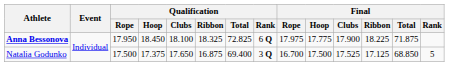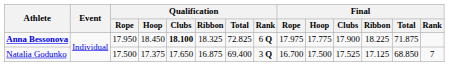 <table class=wikitable style="font-size:90%">
 <tr>
 <th rowspan=2>Athlete</th>
 <th rowspan=2>Event</th>
 <th colspan=6>Qualification</th>
 <th colspan=6>Final</th>
 </tr>
 <tr style="font-size:95%">
 <th>Rope</th>
 <th>Hoop</th>
 <th>Clubs</th>
 <th>Ribbon</th>
 <th>Total</th>
 <th>Rank</th>
 <th>Rope</th>
 <th>Hoop</th>
 <th>Clubs</th>
 <th>Ribbon</th>
 <th>Total</th>
 <th>Rank</th>
 </tr>
 <tr align=center>
 <td align=left><strong><a href='#'>Anna Bessonova</a></strong></td>
 <td align=left rowspan=2><a href='#'>Individual</a></td>
 <td>17.950</td>
 <td>18.450</td>
-<td>18.100</td>
+<td><strong>18.100</strong></td>
 <td>18.325</td>
 <td>72.825</td>
 <td>6 <strong>Q</strong></td>
 <td>17.975</td>
 <td>17.775</td>
 <td>17.900</td>
 <td>18.225</td>
 <td>71.875</td>
 <td></td>
 </tr>
 <tr align=center>
 <td align=left><a href='#'>Natalia Godunko</a></td>
 <td>17.500</td>
 <td>17.375</td>
 <td>17.650</td>
 <td>16.875</td>
 <td>69.400</td>
 <td>3 <strong>Q</strong></td>
 <td>16.700</td>
 <td>17.500</td>
 <td>17.525</td>
 <td>17.125</td>
 <td>68.850</td>
-<td>5</td>
+<td>7</td>
 </tr>
 </table>
